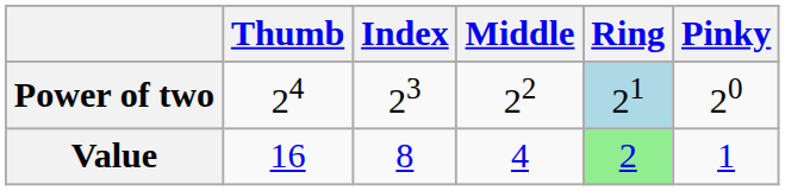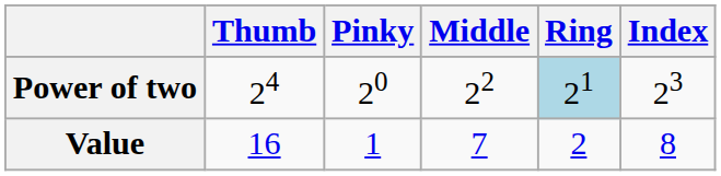 <table class="wikitable" style="text-align:center">
 <tr>
 <th></th>
 <th><a href='#'>Thumb</a></th>
-<th><a href='#'>Index</a></th>
+<th><a href='#'>Pinky</a></th>
 <th><a href='#'>Middle</a></th>
 <th><a href='#'>Ring</a></th>
-<th><a href='#'>Pinky</a></th>
+<th><a href='#'>Index</a></th>
 </tr>
 <tr>
 <th>Power of two</th>
 <td>2<sup>4</sup></td>
-<td>2<sup>3</sup></td>
+<td>2<sup>0</sup></td>
 <td>2<sup>2</sup></td>
 <td style="background: lightblue;">2<sup>1</sup></td>
-<td>2<sup>0</sup></td>
+<td>2<sup>3</sup></td>
 </tr>
 <tr>
 <th>Value</th>
 <td><a href='#'>16</a></td>
+<td><a href='#'>1</a></td>
+<td><a href='#'>7</a></td>
+<td><a href='#'>2</a></td>
 <td><a href='#'>8</a></td>
-<td><a href='#'>4</a></td>
-<td style="background: lightgreen;"><a href='#'>2</a></td>
-<td><a href='#'>1</a></td>
 </tr>
 </table>
